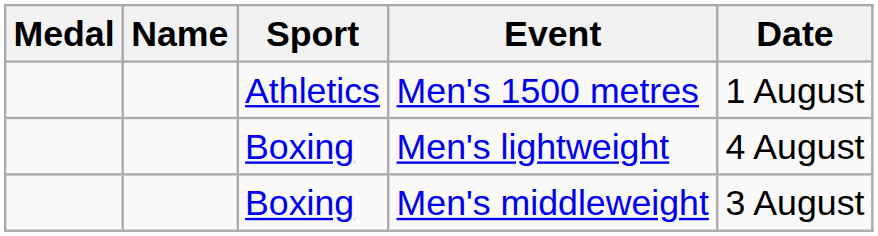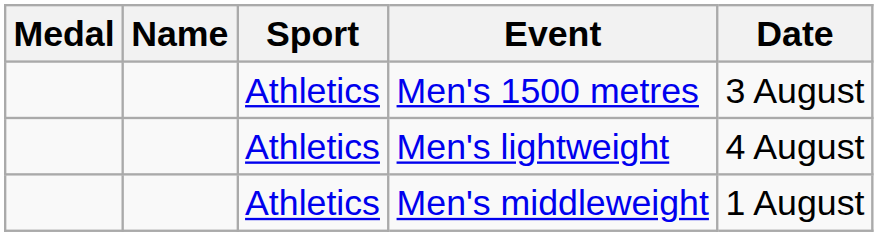 <table class="wikitable sortable" style="font-size:95%">
 <tr>
 <th>Medal</th>
 <th>Name</th>
 <th>Sport</th>
 <th>Event</th>
 <th>Date</th>
 </tr>
 <tr>
 <td></td>
 <td></td>
 <td><a href='#'>Athletics</a></td>
 <td><a href='#'>Men's 1500 metres</a></td>
-<td>1 August</td>
+<td>3 August</td>
 </tr>
 <tr>
 <td></td>
 <td></td>
-<td><a href='#'>Boxing</a></td>
+<td><a href='#'>Athletics</a></td>
 <td><a href='#'>Men's lightweight</a></td>
 <td>4 August</td>
 </tr>
 <tr>
 <td></td>
 <td></td>
-<td><a href='#'>Boxing</a></td>
+<td><a href='#'>Athletics</a></td>
 <td><a href='#'>Men's middleweight</a></td>
-<td>3 August</td>
+<td>1 August</td>
 </tr>
 </table>
